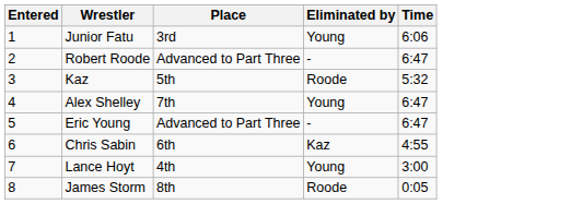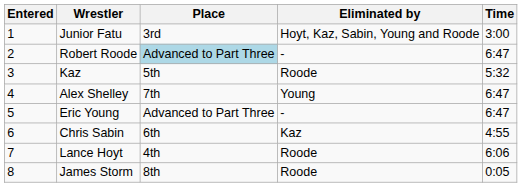 <table class="wikitable sortable">
 <tr>
 <th>Entered</th>
 <th>Wrestler</th>
 <th>Place</th>
 <th>Eliminated by</th>
 <th>Time</th>
 </tr>
 <tr>
 <td>1</td>
 <td>Junior Fatu</td>
 <td>3rd</td>
-<td>Young</td>
-<td>6:06</td>
+<td>Hoyt, Kaz, Sabin, Young and Roode</td>
+<td>3:00</td>
 </tr>
 <tr>
 <td>2</td>
 <td>Robert Roode</td>
-<td>Advanced to Part Three</td>
+<td style="background: lightblue;">Advanced to Part Three</td>
 <td>-</td>
 <td>6:47</td>
 </tr>
 <tr>
 <td>3</td>
 <td>Kaz</td>
 <td>5th</td>
 <td>Roode</td>
 <td>5:32</td>
 </tr>
 <tr>
 <td>4</td>
 <td>Alex Shelley</td>
 <td>7th</td>
 <td>Young</td>
 <td>6:47</td>
 </tr>
 <tr>
 <td>5</td>
 <td>Eric Young</td>
 <td>Advanced to Part Three</td>
 <td>-</td>
 <td>6:47</td>
 </tr>
 <tr>
 <td>6</td>
 <td>Chris Sabin</td>
 <td>6th</td>
 <td>Kaz</td>
 <td>4:55</td>
 </tr>
 <tr>
 <td>7</td>
 <td>Lance Hoyt</td>
 <td>4th</td>
-<td>Young</td>
-<td>3:00</td>
+<td>Roode</td>
+<td>6:06</td>
 </tr>
 <tr>
 <td>8</td>
 <td>James Storm</td>
 <td>8th</td>
 <td>Roode</td>
 <td>0:05</td>
 </tr>
 </table>
